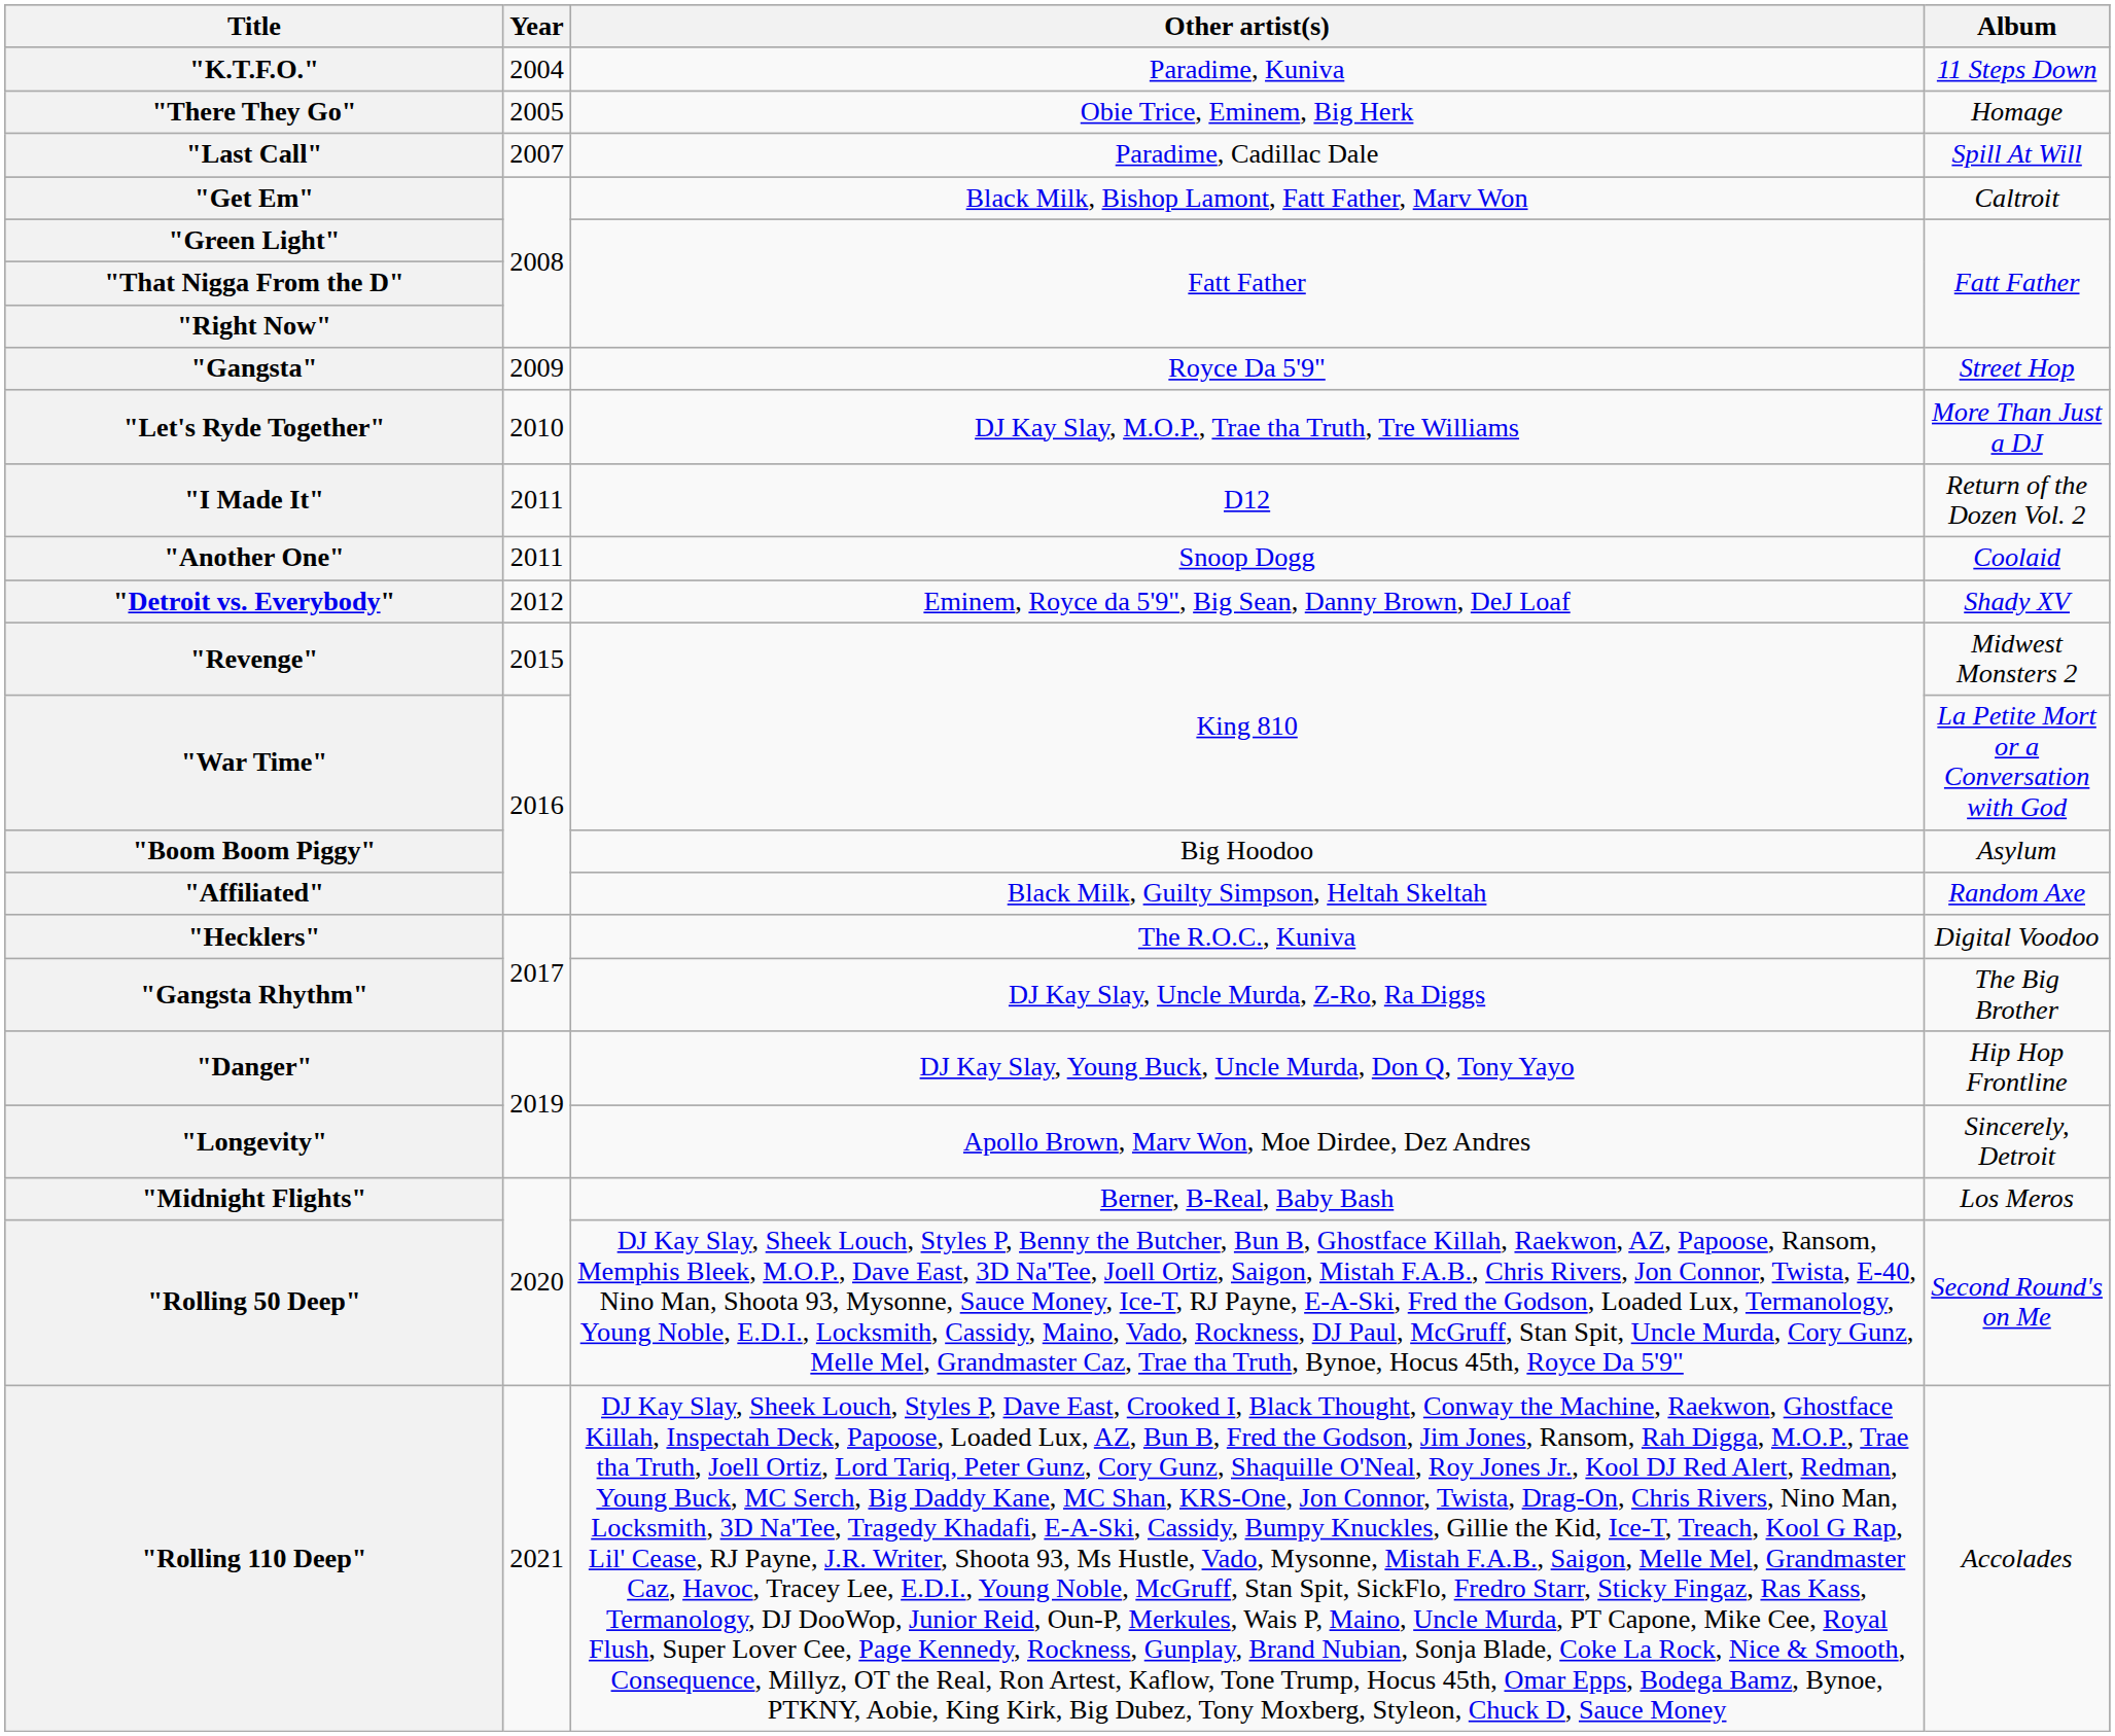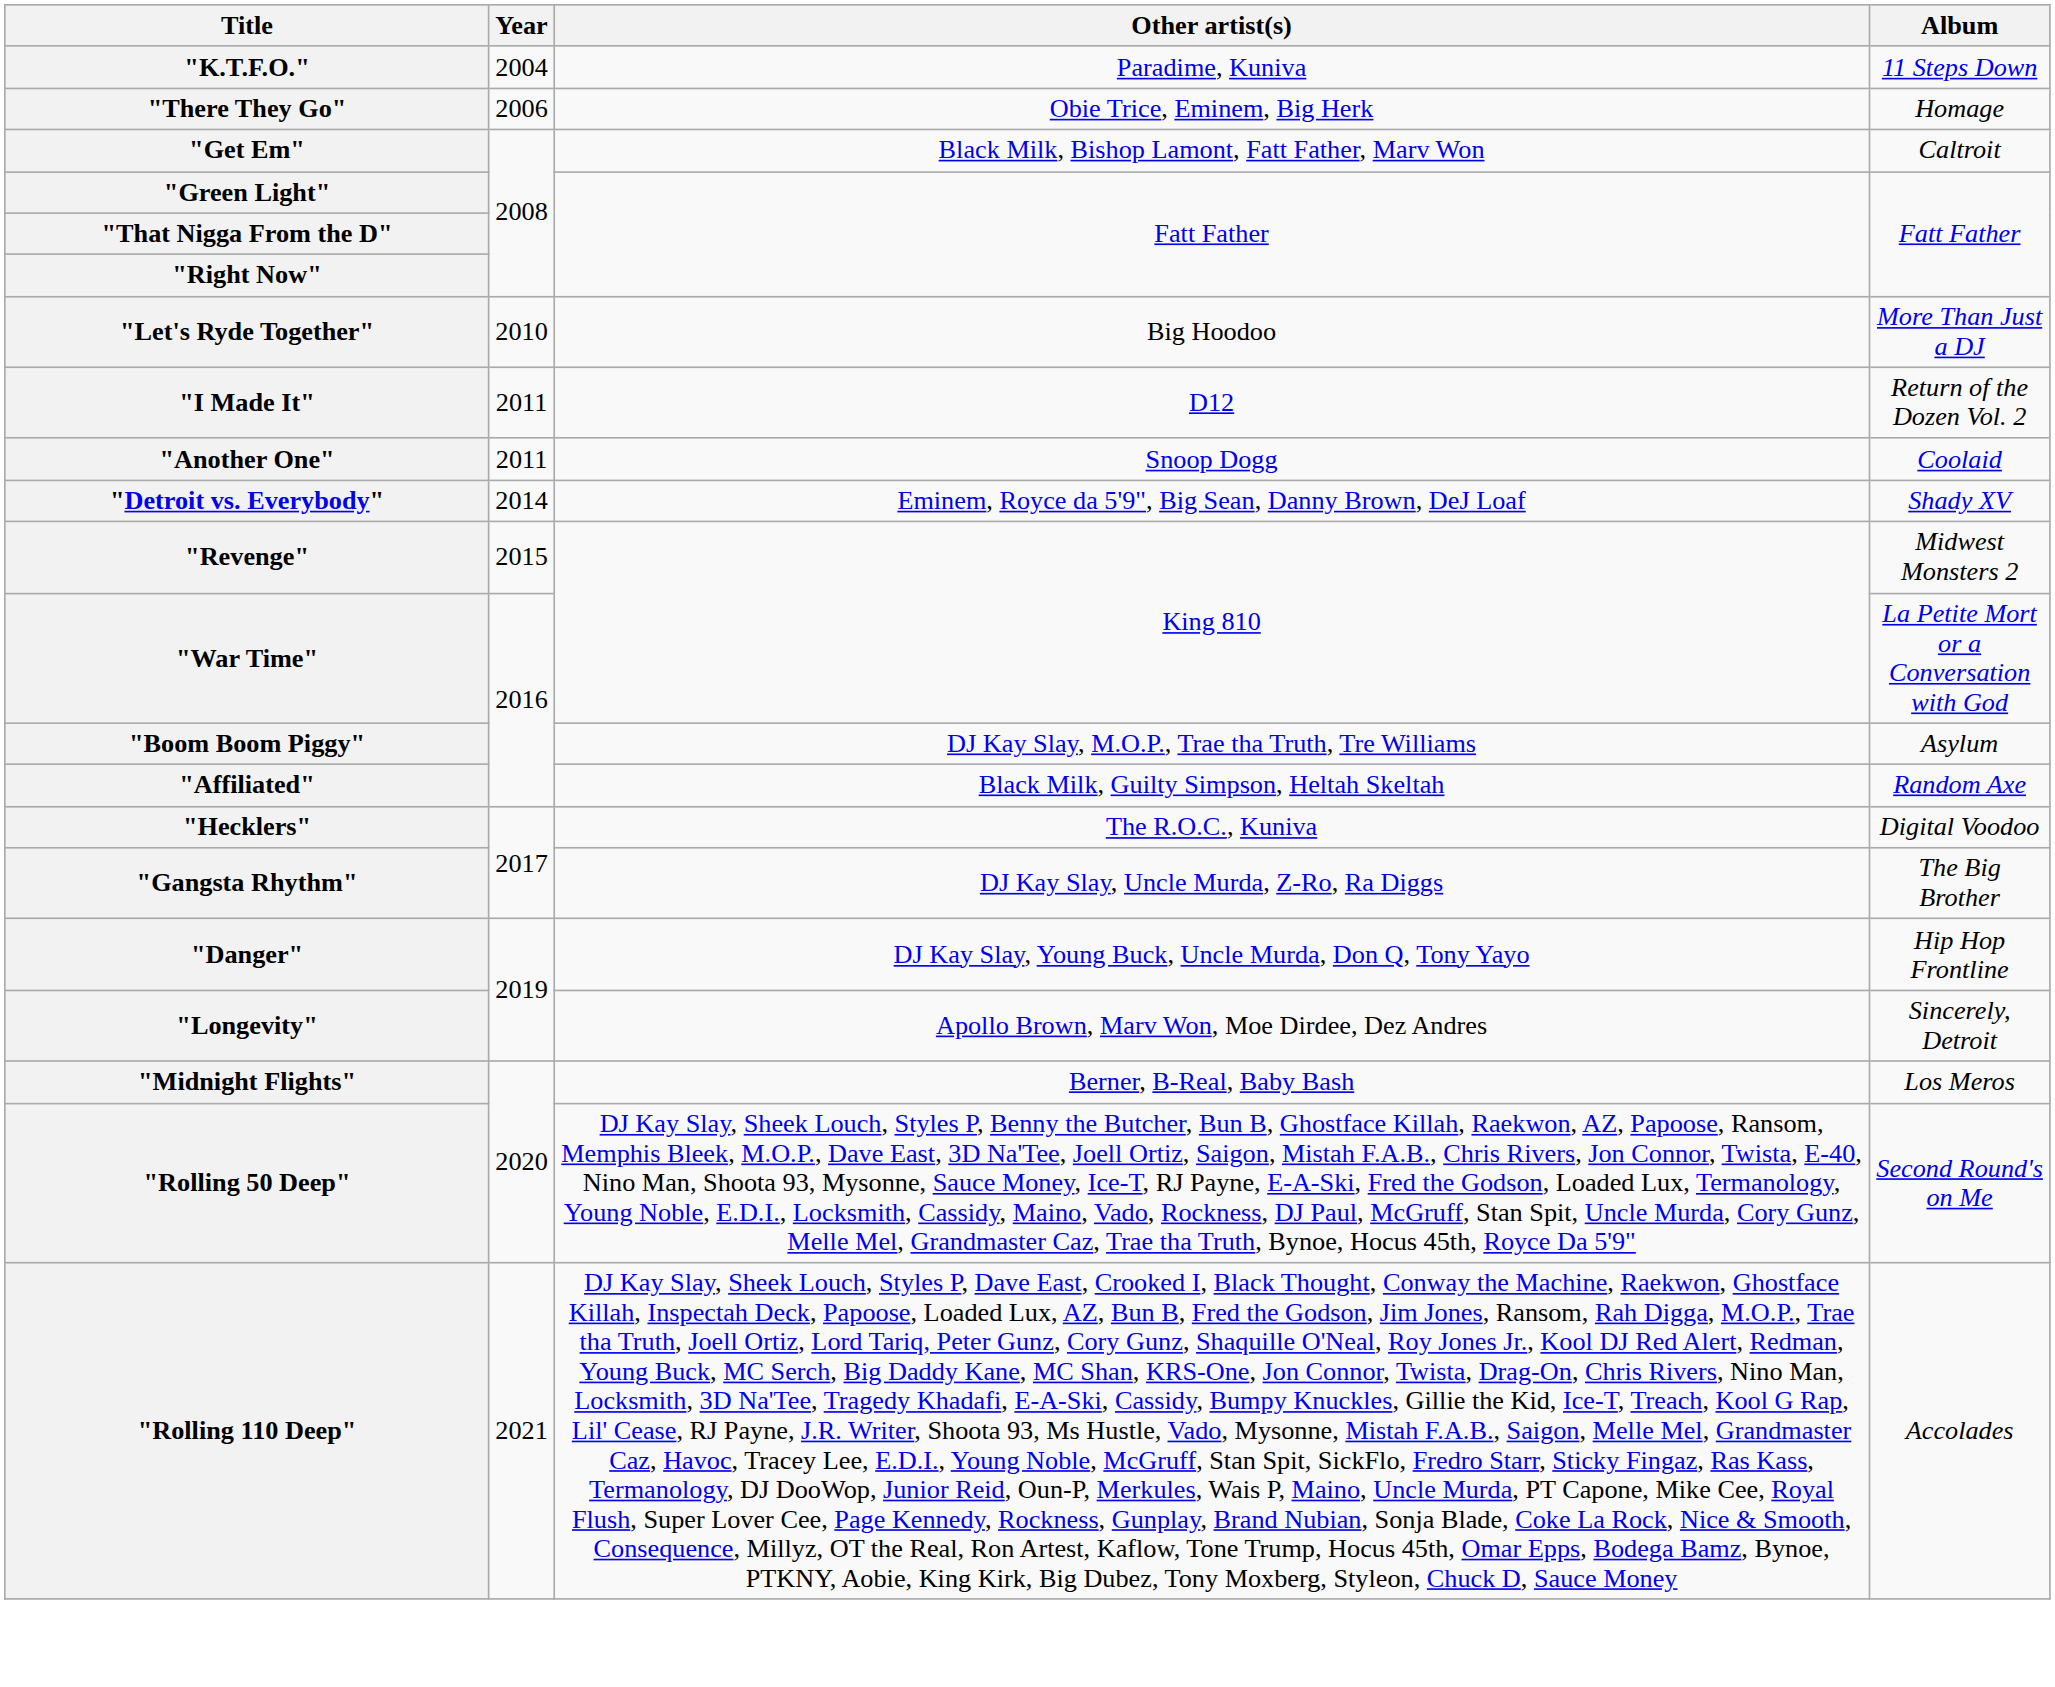 <table class="wikitable plainrowheaders" style="text-align:center;">
 <tr>
 <th scope="col" style="width:18em;">Title</th>
 <th scope="col">Year</th>
 <th scope="col">Other artist(s)</th>
 <th scope="col">Album</th>
 </tr>
 <tr>
 <th scope="row">"K.T.F.O."</th>
 <td>2004</td>
 <td><a href='#'>Paradime</a>, <a href='#'>Kuniva</a></td>
 <td><em><a href='#'>11 Steps Down</a></em></td>
 </tr>
 <tr>
 <th scope="row">"There They Go"</th>
-<td>2005</td>
+<td>2006</td>
 <td><a href='#'>Obie Trice</a>, <a href='#'>Eminem</a>, <a href='#'>Big Herk</a></td>
 <td><em>Homage</em></td>
-</tr>
-<tr>
-<th scope="row">"Last Call"</th>
-<td>2007</td>
-<td><a href='#'>Paradime</a>, Cadillac Dale</td>
-<td><em><a href='#'>Spill At Will</a></em></td>
 </tr>
 <tr>
 <th scope="row">"Get Em"</th>
 <td rowspan="4">2008</td>
 <td><a href='#'>Black Milk</a>, <a href='#'>Bishop Lamont</a>, <a href='#'>Fatt Father</a>, <a href='#'>Marv Won</a></td>
 <td><em>Caltroit</em></td>
 </tr>
 <tr>
 <th scope="row">"Green Light"</th>
 <td rowspan="3"><a href='#'>Fatt Father</a></td>
 <td rowspan="3"><em><a href='#'>Fatt Father</a></em></td>
 </tr>
 <tr>
 <th scope="row">"That Nigga From the D"</th>
 </tr>
 <tr>
 <th scope="row">"Right Now"</th>
 </tr>
 <tr>
-<th scope="row">"Gangsta"</th>
-<td>2009</td>
-<td><a href='#'>Royce Da 5'9"</a></td>
-<td><em><a href='#'>Street Hop</a></em></td>
-</tr>
-<tr>
 <th scope="row">"Let's Ryde Together"</th>
 <td>2010</td>
-<td><a href='#'>DJ Kay Slay</a>, <a href='#'>M.O.P.</a>, <a href='#'>Trae tha Truth</a>, <a href='#'>Tre Williams</a></td>
+<td>Big Hoodoo</td>
 <td><em><a href='#'>More Than Just a DJ</a></em></td>
 </tr>
 <tr>
 <th scope="row">"I Made It"</th>
 <td>2011</td>
 <td><a href='#'>D12</a></td>
 <td><em>Return of the Dozen Vol. 2</em></td>
 </tr>
 <tr>
 <th scope="row">"Another One"</th>
 <td>2011</td>
 <td><a href='#'>Snoop Dogg</a></td>
 <td><em><a href='#'>Coolaid</a></em></td>
 </tr>
 <tr>
 <th scope="row">"<a href='#'>Detroit vs. Everybody</a>"</th>
-<td>2012</td>
+<td>2014</td>
 <td><a href='#'>Eminem</a>, <a href='#'>Royce da 5'9"</a>, <a href='#'>Big Sean</a>, <a href='#'>Danny Brown</a>, <a href='#'>DeJ Loaf</a></td>
 <td><em><a href='#'>Shady XV</a></em></td>
 </tr>
 <tr>
 <th scope="row">"Revenge"</th>
 <td>2015</td>
 <td rowspan="2"><a href='#'>King 810</a></td>
 <td><em>Midwest Monsters 2</em></td>
 </tr>
 <tr>
 <th scope="row">"War Time"</th>
 <td rowspan="3">2016</td>
 <td><em><a href='#'>La Petite Mort or a Conversation with God</a></em></td>
 </tr>
 <tr>
 <th scope="row">"Boom Boom Piggy"</th>
-<td>Big Hoodoo</td>
+<td><a href='#'>DJ Kay Slay</a>, <a href='#'>M.O.P.</a>, <a href='#'>Trae tha Truth</a>, <a href='#'>Tre Williams</a></td>
 <td><em>Asylum</em></td>
 </tr>
 <tr>
 <th scope="row">"Affiliated"</th>
 <td><a href='#'>Black Milk</a>, <a href='#'>Guilty Simpson</a>, <a href='#'>Heltah Skeltah</a></td>
 <td><em><a href='#'>Random Axe</a></em></td>
 </tr>
 <tr>
 <th scope="row">"Hecklers"</th>
 <td rowspan="2">2017</td>
 <td><a href='#'>The R.O.C.</a>, <a href='#'>Kuniva</a></td>
 <td><em>Digital Voodoo</em></td>
 </tr>
 <tr>
 <th scope="row">"Gangsta Rhythm"</th>
 <td><a href='#'>DJ Kay Slay</a>, <a href='#'>Uncle Murda</a>, <a href='#'>Z-Ro</a>, <a href='#'>Ra Diggs</a></td>
 <td><em>The Big Brother</em></td>
 </tr>
 <tr>
 <th scope="row">"Danger"</th>
 <td rowspan="2">2019</td>
 <td><a href='#'>DJ Kay Slay</a>, <a href='#'>Young Buck</a>, <a href='#'>Uncle Murda</a>, <a href='#'>Don Q</a>, <a href='#'>Tony Yayo</a></td>
 <td><em>Hip Hop Frontline</em></td>
 </tr>
 <tr>
 <th scope="row">"Longevity"</th>
 <td><a href='#'>Apollo Brown</a>, <a href='#'>Marv Won</a>, Moe Dirdee, Dez Andres</td>
 <td><em>Sincerely, Detroit</em></td>
 </tr>
 <tr>
 <th scope="row">"Midnight Flights"</th>
 <td rowspan="2">2020</td>
 <td><a href='#'>Berner</a>, <a href='#'>B-Real</a>, <a href='#'>Baby Bash</a></td>
 <td><em>Los Meros</em></td>
 </tr>
 <tr>
 <th scope="row">"Rolling 50 Deep"</th>
 <td><a href='#'>DJ Kay Slay</a>, <a href='#'>Sheek Louch</a>, <a href='#'>Styles P</a>, <a href='#'>Benny the Butcher</a>, <a href='#'>Bun B</a>, <a href='#'>Ghostface Killah</a>, <a href='#'>Raekwon</a>, <a href='#'>AZ</a>, <a href='#'>Papoose</a>, Ransom, <a href='#'>Memphis Bleek</a>, <a href='#'>M.O.P.</a>, <a href='#'>Dave East</a>, <a href='#'>3D Na'Tee</a>, <a href='#'>Joell Ortiz</a>, <a href='#'>Saigon</a>, <a href='#'>Mistah F.A.B.</a>, <a href='#'>Chris Rivers</a>, <a href='#'>Jon Connor</a>, <a href='#'>Twista</a>, <a href='#'>E-40</a>, Nino Man, Shoota 93, Mysonne, <a href='#'>Sauce Money</a>, <a href='#'>Ice-T</a>, RJ Payne, <a href='#'>E-A-Ski</a>, <a href='#'>Fred the Godson</a>, Loaded Lux, <a href='#'>Termanology</a>, <a href='#'>Young Noble</a>, <a href='#'>E.D.I.</a>, <a href='#'>Locksmith</a>, <a href='#'>Cassidy</a>, <a href='#'>Maino</a>, <a href='#'>Vado</a>, <a href='#'>Rockness</a>, <a href='#'>DJ Paul</a>, <a href='#'>McGruff</a>, Stan Spit, <a href='#'>Uncle Murda</a>, <a href='#'>Cory Gunz</a>, <a href='#'>Melle Mel</a>, <a href='#'>Grandmaster Caz</a>, <a href='#'>Trae tha Truth</a>, Bynoe, Hocus 45th, <a href='#'>Royce Da 5'9"</a></td>
 <td><em><a href='#'>Second Round's on Me</a></em></td>
 </tr>
 <tr>
 <th scope="row">"Rolling 110 Deep"</th>
 <td>2021</td>
 <td><a href='#'>DJ Kay Slay</a>, <a href='#'>Sheek Louch</a>, <a href='#'>Styles P</a>, <a href='#'>Dave East</a>, <a href='#'>Crooked I</a>, <a href='#'>Black Thought</a>, <a href='#'>Conway the Machine</a>, <a href='#'>Raekwon</a>, <a href='#'>Ghostface Killah</a>, <a href='#'>Inspectah Deck</a>, <a href='#'>Papoose</a>, Loaded Lux, <a href='#'>AZ</a>, <a href='#'>Bun B</a>, <a href='#'>Fred the Godson</a>, <a href='#'>Jim Jones</a>, Ransom, <a href='#'>Rah Digga</a>, <a href='#'>M.O.P.</a>, <a href='#'>Trae tha Truth</a>, <a href='#'>Joell Ortiz</a>, <a href='#'>Lord Tariq, Peter Gunz</a>, <a href='#'>Cory Gunz</a>, <a href='#'>Shaquille O'Neal</a>, <a href='#'>Roy Jones Jr.</a>, <a href='#'>Kool DJ Red Alert</a>, <a href='#'>Redman</a>, <a href='#'>Young Buck</a>, <a href='#'>MC Serch</a>, <a href='#'>Big Daddy Kane</a>, <a href='#'>MC Shan</a>, <a href='#'>KRS-One</a>, <a href='#'>Jon Connor</a>, <a href='#'>Twista</a>, <a href='#'>Drag-On</a>, <a href='#'>Chris Rivers</a>, Nino Man, <a href='#'>Locksmith</a>, <a href='#'>3D Na'Tee</a>, <a href='#'>Tragedy Khadafi</a>, <a href='#'>E-A-Ski</a>, <a href='#'>Cassidy</a>, <a href='#'>Bumpy Knuckles</a>, Gillie the Kid, <a href='#'>Ice-T</a>, <a href='#'>Treach</a>, <a href='#'>Kool G Rap</a>, <a href='#'>Lil' Cease</a>, RJ Payne, <a href='#'>J.R. Writer</a>, Shoota 93, Ms Hustle, <a href='#'>Vado</a>, Mysonne, <a href='#'>Mistah F.A.B.</a>, <a href='#'>Saigon</a>, <a href='#'>Melle Mel</a>, <a href='#'>Grandmaster Caz</a>, <a href='#'>Havoc</a>, Tracey Lee, <a href='#'>E.D.I.</a>, <a href='#'>Young Noble</a>, <a href='#'>McGruff</a>, Stan Spit, SickFlo, <a href='#'>Fredro Starr</a>, <a href='#'>Sticky Fingaz</a>, <a href='#'>Ras Kass</a>, <a href='#'>Termanology</a>, DJ DooWop, <a href='#'>Junior Reid</a>, Oun-P, <a href='#'>Merkules</a>, Wais P, <a href='#'>Maino</a>, <a href='#'>Uncle Murda</a>, PT Capone, Mike Cee, <a href='#'>Royal Flush</a>, Super Lover Cee, <a href='#'>Page Kennedy</a>, <a href='#'>Rockness</a>, <a href='#'>Gunplay</a>, <a href='#'>Brand Nubian</a>, Sonja Blade, <a href='#'>Coke La Rock</a>, <a href='#'>Nice & Smooth</a>, <a href='#'>Consequence</a>, Millyz, OT the Real, Ron Artest, Kaflow, Tone Trump, Hocus 45th, <a href='#'>Omar Epps</a>, <a href='#'>Bodega Bamz</a>, Bynoe, PTKNY, Aobie, King Kirk, Big Dubez, Tony Moxberg, Styleon, <a href='#'>Chuck D</a>, <a href='#'>Sauce Money</a></td>
 <td><em>Accolades</em></td>
 </tr>
 </table>
